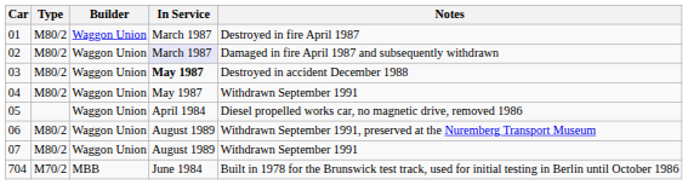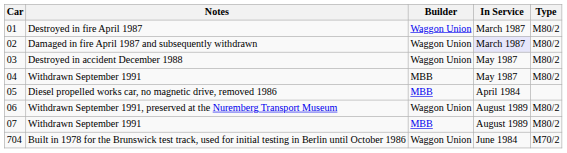 <table class="wikitable">
 <tr>
 <th>Car</th>
-<th>Type</th>
+<th>Notes</th>
 <th>Builder</th>
 <th>In Service</th>
-<th>Notes</th>
+<th>Type</th>
 </tr>
 <tr>
 <td>01</td>
-<td>M80/2</td>
+<td>Destroyed in fire April 1987</td>
 <td><a href='#'>Waggon Union</a></td>
 <td>March 1987</td>
-<td>Destroyed in fire April 1987</td>
+<td>M80/2</td>
 </tr>
 <tr>
 <td>02</td>
-<td>M80/2</td>
+<td>Damaged in fire April 1987 and subsequently withdrawn</td>
 <td>Waggon Union</td>
 <td style="background: lavender;">March 1987</td>
-<td>Damaged in fire April 1987 and subsequently withdrawn</td>
+<td>M80/2</td>
 </tr>
 <tr>
 <td>03</td>
+<td>Destroyed in accident December 1988</td>
+<td>Waggon Union</td>
+<td>May 1987</td>
 <td>M80/2</td>
-<td>Waggon Union</td>
-<td><strong>May 1987</strong></td>
-<td>Destroyed in accident December 1988</td>
 </tr>
 <tr>
 <td>04</td>
+<td>Withdrawn September 1991</td>
+<td>MBB</td>
+<td>May 1987</td>
 <td>M80/2</td>
-<td>Waggon Union</td>
-<td>May 1987</td>
-<td>Withdrawn September 1991</td>
 </tr>
 <tr>
 <td>05</td>
+<td>Diesel propelled works car, no magnetic drive, removed 1986</td>
+<td><a href='#'>MBB</a></td>
+<td>April 1984</td>
 <td></td>
-<td>Waggon Union</td>
-<td>April 1984</td>
-<td>Diesel propelled works car, no magnetic drive, removed 1986</td>
 </tr>
 <tr>
 <td>06</td>
-<td>M80/2</td>
+<td>Withdrawn September 1991, preserved at the <a href='#'>Nuremberg Transport Museum</a></td>
 <td>Waggon Union</td>
 <td>August 1989</td>
-<td>Withdrawn September 1991, preserved at the <a href='#'>Nuremberg Transport Museum</a></td>
+<td>M80/2</td>
 </tr>
 <tr>
 <td>07</td>
+<td>Withdrawn September 1991</td>
+<td><a href='#'>MBB</a></td>
+<td>August 1989</td>
 <td>M80/2</td>
-<td>Waggon Union</td>
-<td>August 1989</td>
-<td>Withdrawn September 1991</td>
 </tr>
 <tr>
 <td>704</td>
+<td>Built in 1978 for the Brunswick test track, used for initial testing in Berlin until October 1986</td>
+<td>Waggon Union</td>
+<td>June 1984</td>
 <td>M70/2</td>
-<td>MBB</td>
-<td>June 1984</td>
-<td>Built in 1978 for the Brunswick test track, used for initial testing in Berlin until October 1986</td>
 </tr>
 </table>
